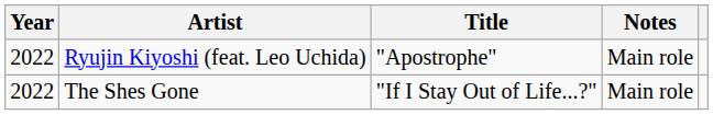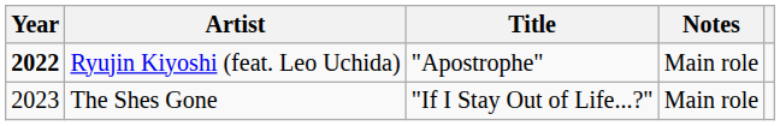 <table class="wikitable sortable">
 <tr>
 <th>Year</th>
 <th>Artist</th>
 <th>Title</th>
 <th>Notes</th>
 <th class="unsortable"></th>
 </tr>
 <tr>
-<td>2022</td>
+<td><strong>2022</strong></td>
 <td><a href='#'>Ryujin Kiyoshi</a> (feat. Leo Uchida)</td>
 <td>"Apostrophe"</td>
 <td>Main role</td>
 <td></td>
 </tr>
 <tr>
-<td>2022</td>
+<td>2023</td>
 <td>The Shes Gone</td>
 <td>"If I Stay Out of Life...?"</td>
 <td>Main role</td>
 <td></td>
 </tr>
 </table>
